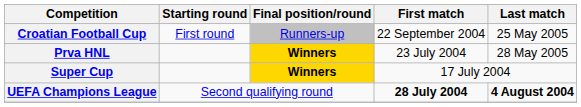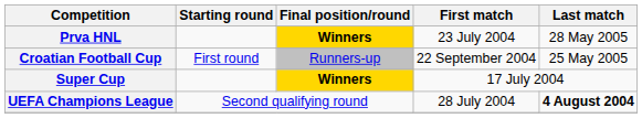 <table class="wikitable plainrowheaders" style="text-align:center;">
 <tr>
 <th scope=col>Competition</th>
 <th scope=col>Starting round</th>
 <th scope=col>Final position/round</th>
 <th scope=col>First match</th>
 <th scope=col>Last match</th>
 </tr>
 <tr>
+<th scope=row align=left><a href='#'>Prva HNL</a></th>
+<td></td>
+<td style="background: gold"><strong>Winners</strong></td>
+<td>23 July 2004</td>
+<td>28 May 2005</td>
+</tr>
+<tr>
 <th scope=row align=left><a href='#'>Croatian Football Cup</a></th>
 <td><a href='#'>First round</a></td>
 <td style="background: silver"><a href='#'>Runners-up</a></td>
 <td>22 September 2004</td>
 <td>25 May 2005</td>
-</tr>
-<tr>
-<th scope=row align=left><a href='#'>Prva HNL</a></th>
-<td></td>
-<td style="background: gold"><strong>Winners</strong></td>
-<td>23 July 2004</td>
-<td>28 May 2005</td>
 </tr>
 <tr>
 <th scope=row align=left><a href='#'>Super Cup</a></th>
 <td></td>
 <td style="background: gold"><strong>Winners</strong></td>
 <td colspan="2">17 July 2004</td>
 </tr>
 <tr>
 <th scope=row align=left><a href='#'>UEFA Champions League</a></th>
 <td colspan=2><a href='#'>Second qualifying round</a></td>
-<td><strong>28 July 2004</strong></td>
+<td>28 July 2004</td>
 <td><strong>4 August 2004</strong></td>
 </tr>
 <tr>
 </tr>
 </table>
